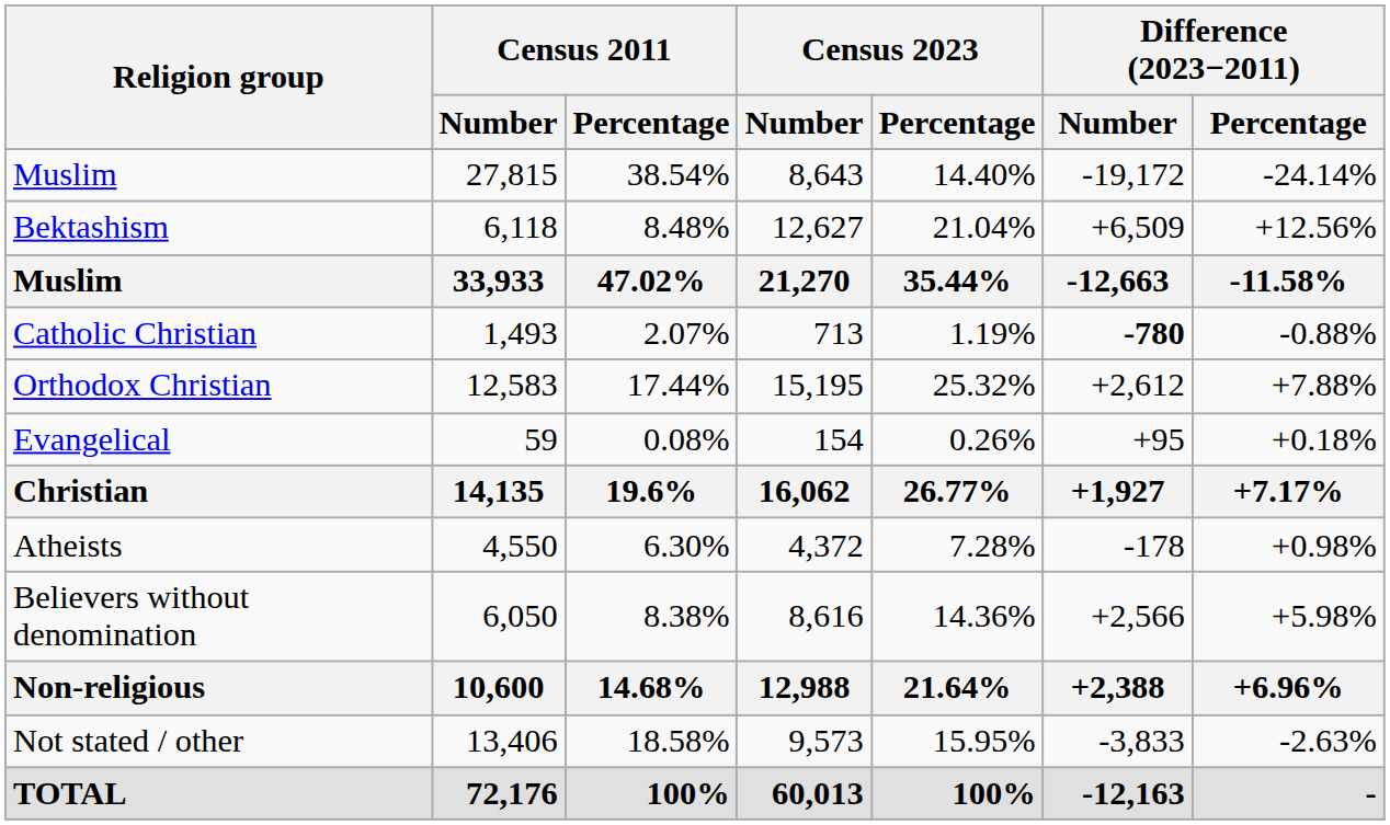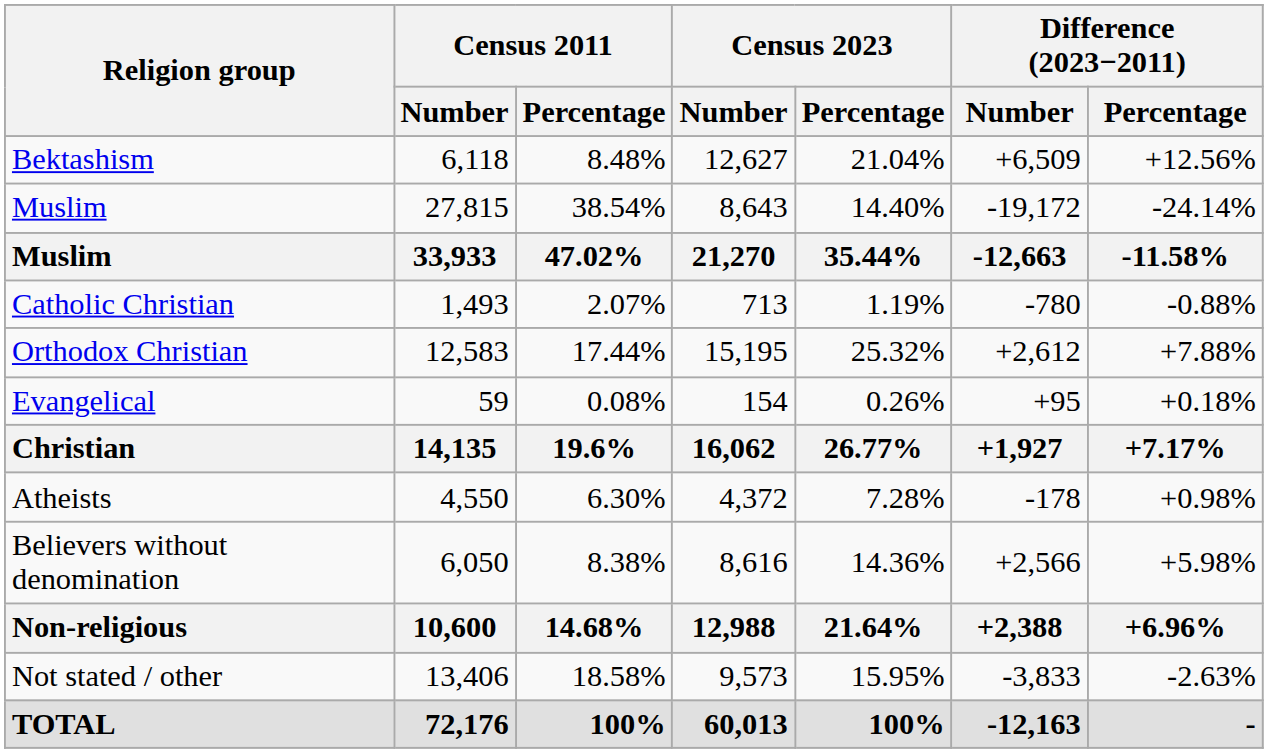 <table class="wikitable" style="text-align:right;width: 75%">
 <tr style="background:#e0e0e0;">
 <th rowspan="2">Religion group</th>
 <th colspan="2">Census 2011</th>
 <th colspan="2">Census 2023</th>
 <th colspan="2">Difference (2023−2011)</th>
 </tr>
 <tr style="background:#e0e0e0;">
 <th>Number</th>
 <th>Percentage</th>
 <th>Number</th>
 <th>Percentage</th>
 <th>Number</th>
 <th>Percentage</th>
 </tr>
 <tr>
+<td style="text-align:left;"><a href='#'>Bektashism</a></td>
+<td>6,118</td>
+<td>8.48%</td>
+<td>12,627</td>
+<td>21.04%</td>
+<td>+6,509</td>
+<td>+12.56%</td>
+</tr>
+<tr>
 <td style="text-align:left;"><a href='#'>Muslim</a></td>
 <td>27,815</td>
 <td>38.54%</td>
 <td>8,643</td>
 <td>14.40%</td>
 <td>-19,172</td>
 <td>-24.14%</td>
-</tr>
-<tr>
-<td style="text-align:left;"><a href='#'>Bektashism</a></td>
-<td>6,118</td>
-<td>8.48%</td>
-<td>12,627</td>
-<td>21.04%</td>
-<td>+6,509</td>
-<td>+12.56%</td>
 </tr>
 <tr>
 <th style="text-align:left;">Muslim</th>
 <th>33,933</th>
 <th>47.02%</th>
 <th>21,270</th>
 <th>35.44%</th>
 <th>-12,663</th>
 <th>-11.58%</th>
 </tr>
 <tr>
 <td style="text-align:left;"><a href='#'>Catholic Christian</a></td>
 <td>1,493</td>
 <td>2.07%</td>
 <td>713</td>
 <td>1.19%</td>
-<td><strong>-780</strong></td>
+<td>-780</td>
 <td>-0.88%</td>
 </tr>
 <tr>
 <td style="text-align:left;"><a href='#'>Orthodox Christian</a></td>
 <td>12,583</td>
 <td>17.44%</td>
 <td>15,195</td>
 <td>25.32%</td>
 <td>+2,612</td>
 <td>+7.88%</td>
 </tr>
 <tr>
 <td style="text-align:left;"><a href='#'>Evangelical</a></td>
 <td>59</td>
 <td>0.08%</td>
 <td>154</td>
 <td>0.26%</td>
 <td>+95</td>
 <td>+0.18%</td>
 </tr>
 <tr>
 <th style="text-align:left;">Christian</th>
 <th>14,135</th>
 <th>19.6%</th>
 <th>16,062</th>
 <th>26.77%</th>
 <th>+1,927</th>
 <th>+7.17%</th>
 </tr>
 <tr>
 <td style="text-align:left;">Atheists</td>
 <td>4,550</td>
 <td>6.30%</td>
 <td>4,372</td>
 <td>7.28%</td>
 <td>-178</td>
 <td>+0.98%</td>
 </tr>
 <tr>
 <td style="text-align:left;">Believers without denomination</td>
 <td>6,050</td>
 <td>8.38%</td>
 <td>8,616</td>
 <td>14.36%</td>
 <td>+2,566</td>
 <td>+5.98%</td>
 </tr>
 <tr>
 <th style="text-align:left;">Non-religious</th>
 <th>10,600</th>
 <th>14.68%</th>
 <th>12,988</th>
 <th>21.64%</th>
 <th>+2,388</th>
 <th>+6.96%</th>
 </tr>
 <tr>
 <td style="text-align:left;">Not stated / other</td>
 <td>13,406</td>
 <td>18.58%</td>
 <td>9,573</td>
 <td>15.95%</td>
 <td>-3,833</td>
 <td>-2.63%</td>
 </tr>
 <tr style="background:#e0e0e0;">
 <td style="text-align:left;"><strong>TOTAL</strong></td>
 <td><strong>72,176</strong></td>
 <td><strong>100%</strong></td>
 <td><strong>60,013</strong></td>
 <td><strong>100%</strong></td>
 <td><strong>-12,163</strong></td>
 <td><strong>-</strong></td>
 </tr>
 </table>
